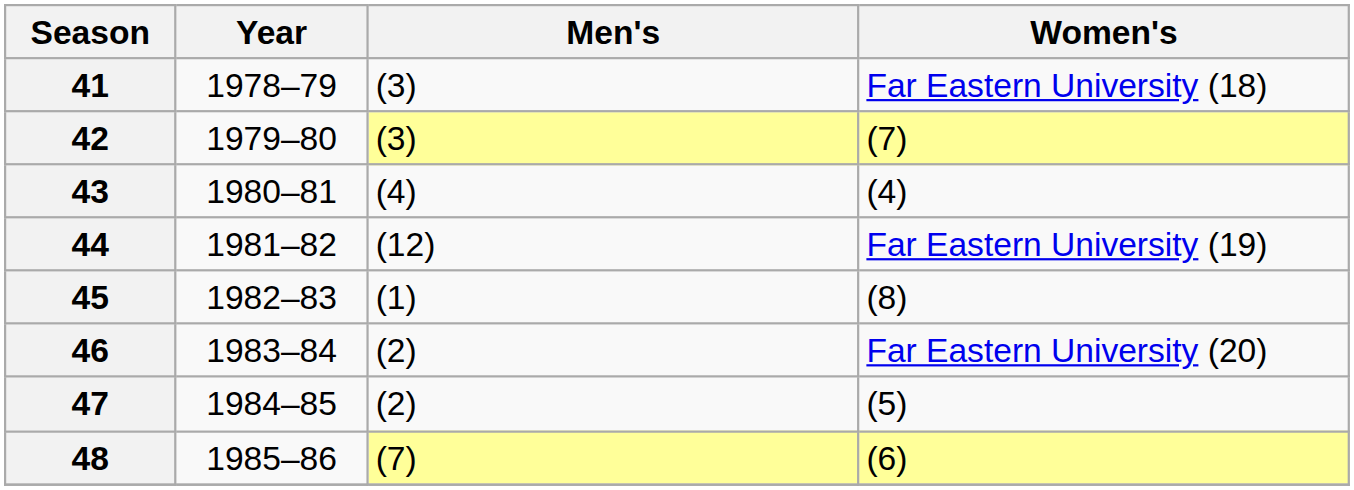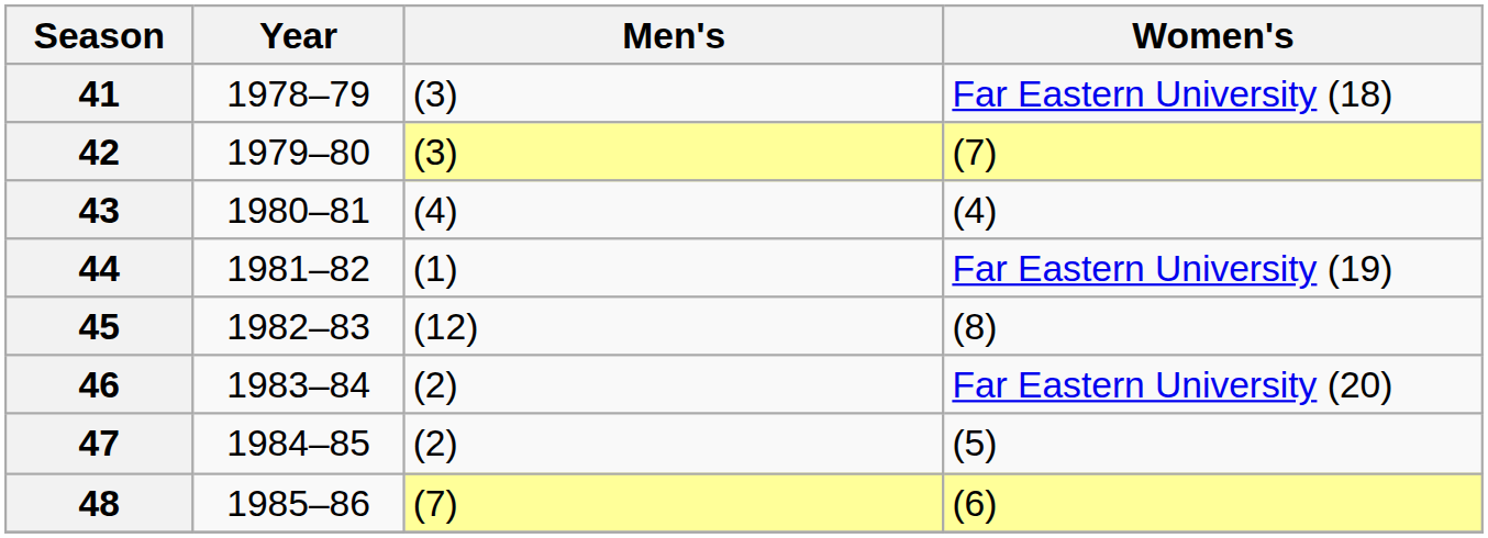 <table class="wikitable plainrowheaders" style="font-size:95%;">
 <tr>
 <th scope="col" style="width:70px;">Season</th>
 <th scope="col" style="width:80px;">Year</th>
 <th scope="col" style="width:215px;">Men's</th>
 <th scope="col" style="width:215px;">Women's</th>
 </tr>
 <tr>
 <th scope="row" style="text-align:center;">41</th>
 <td align=center>1978–79</td>
 <td> (3)</td>
 <td> <a href='#'>Far Eastern University</a>  (18)</td>
 </tr>
 <tr>
 <th scope="row" style="text-align:center;">42</th>
 <td align=center>1979–80</td>
 <td bgcolor=#FFFF99> (3)</td>
 <td bgcolor=#FFFF99> (7)</td>
 </tr>
 <tr>
 <th scope="row" style="text-align:center;">43</th>
 <td align=center>1980–81</td>
 <td> (4)</td>
 <td> (4)</td>
 </tr>
 <tr>
 <th scope="row" style="text-align:center;">44</th>
 <td align=center>1981–82</td>
-<td> (12)</td>
+<td> (1)</td>
 <td> <a href='#'>Far Eastern University</a> (19)</td>
 </tr>
 <tr>
 <th scope="row" style="text-align:center;">45</th>
 <td align=center>1982–83</td>
-<td> (1)</td>
+<td> (12)</td>
 <td> (8)</td>
 </tr>
 <tr>
 <th scope="row" style="text-align:center;">46</th>
 <td align=center>1983–84</td>
 <td> (2)</td>
 <td> <a href='#'>Far Eastern University</a> (20)</td>
 </tr>
 <tr>
 <th scope="row" style="text-align:center;">47</th>
 <td align=center>1984–85</td>
 <td> (2)</td>
 <td> (5)</td>
 </tr>
 <tr>
 <th scope="row" style="text-align:center;">48</th>
 <td align=center>1985–86</td>
 <td bgcolor=#FFFF99> (7)</td>
 <td bgcolor=#FFFF99> (6)</td>
 </tr>
 <tr>
 </tr>
 </table>
